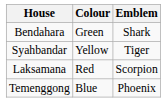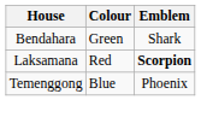 <table class="wikitable" style="margin-left: auto; margin-right: auto; border: none;">
 <tr>
 <th>House</th>
 <th>Colour</th>
 <th>Emblem</th>
 </tr>
 <tr>
 <td style="text-align: center;">Bendahara</td>
 <td> Green</td>
 <td style="text-align: center;">Shark</td>
 </tr>
 <tr>
-<td style="text-align: center;">Syahbandar</td>
-<td> Yellow</td>
-<td style="text-align: center;">Tiger</td>
-</tr>
-<tr>
 <td style="text-align: center;">Laksamana</td>
 <td> Red</td>
-<td style="text-align: center;">Scorpion</td>
+<td style="text-align: center;"><strong>Scorpion</strong></td>
 </tr>
 <tr>
 <td style="text-align: center;">Temenggong</td>
 <td>  Blue</td>
 <td style="text-align: center;">Phoenix</td>
 </tr>
 </table>
